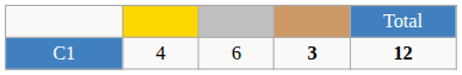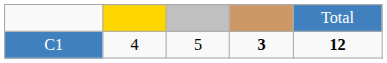 <table class="wikitable"  style="font-size:95%; text-align:center; border:gray solid 1px; width:40%;">
 <tr>
 <td rowspan="2" style="width:3%;"></td>
 </tr>
 <tr>
 <td style="width:2%;" bgcolor=gold></td>
 <td style="width:2%;" bgcolor=silver></td>
 <td style="width:2%;" bgcolor=cc9966></td>
 <td style="width:2%; background-color:#4180be; color:white;">Total</td>
 </tr>
 <tr>
 <td style="background-color:#4180be; color:white;">C1</td>
 <td>4</td>
-<td>6</td>
+<td>5</td>
 <td><strong>3</strong></td>
 <td><strong>12</strong></td>
 </tr>
 </table>
